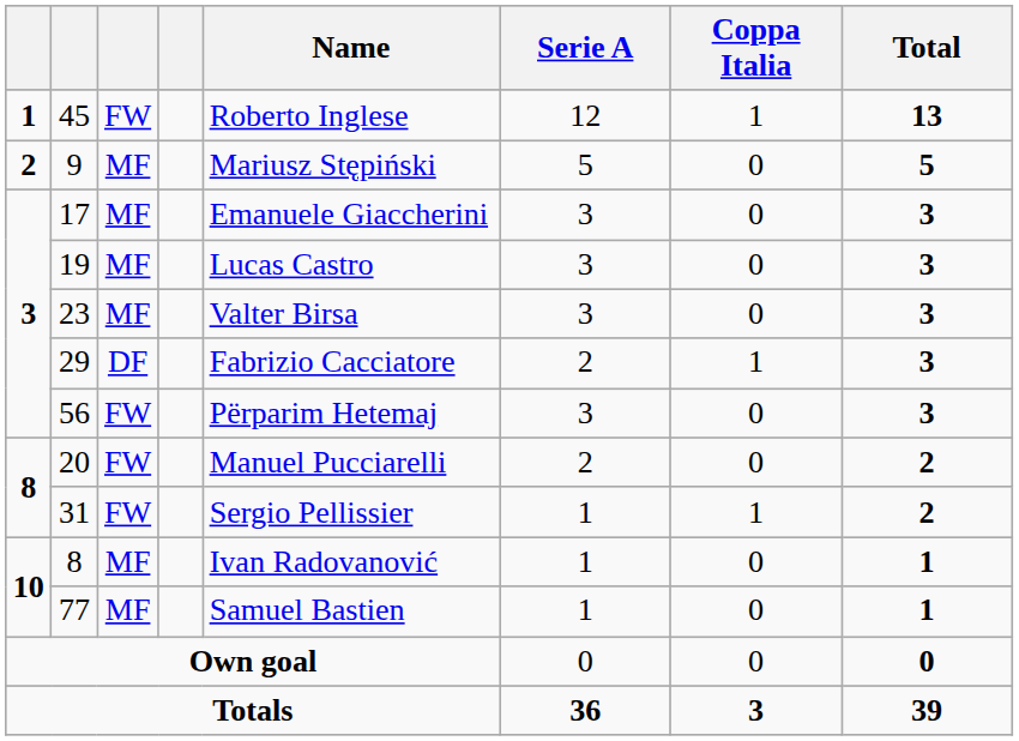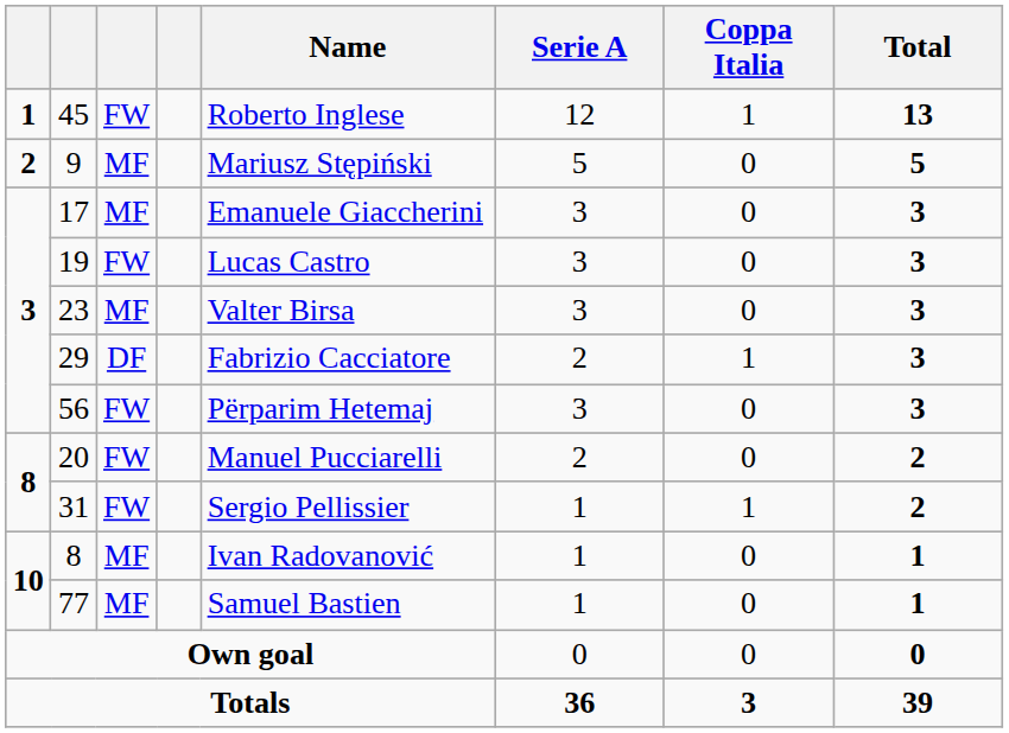 <table class="wikitable" style="text-align:center">
 <tr>
 <th width=15></th>
 <th width=15></th>
 <th width=15></th>
 <th width=15></th>
 <th width=145>Name</th>
 <th width=80><strong><a href='#'>Serie A</a></strong></th>
 <th width=80><strong><a href='#'>Coppa Italia</a></strong></th>
 <th width=80>Total</th>
 </tr>
 <tr>
 <td><strong>1</strong></td>
 <td>45</td>
 <td><a href='#'>FW</a></td>
 <td></td>
 <td align=left><a href='#'>Roberto Inglese</a></td>
 <td>12</td>
 <td>1</td>
 <td><strong>13</strong></td>
 </tr>
 <tr>
 <td><strong>2</strong></td>
 <td>9</td>
 <td><a href='#'>MF</a></td>
 <td></td>
 <td align=left><a href='#'>Mariusz Stępiński</a></td>
 <td>5</td>
 <td>0</td>
 <td><strong>5</strong></td>
 </tr>
 <tr>
 <td rowspan=5><strong>3</strong></td>
 <td>17</td>
 <td><a href='#'>MF</a></td>
 <td></td>
 <td align=left><a href='#'>Emanuele Giaccherini</a></td>
 <td>3</td>
 <td>0</td>
 <td><strong>3</strong></td>
 </tr>
 <tr>
 <td>19</td>
-<td><a href='#'>MF</a></td>
+<td><a href='#'>FW</a></td>
 <td></td>
 <td align=left><a href='#'>Lucas Castro</a></td>
 <td>3</td>
 <td>0</td>
 <td><strong>3</strong></td>
 </tr>
 <tr>
 <td>23</td>
 <td><a href='#'>MF</a></td>
 <td></td>
 <td align=left><a href='#'>Valter Birsa</a></td>
 <td>3</td>
 <td>0</td>
 <td><strong>3</strong></td>
 </tr>
 <tr>
 <td>29</td>
 <td><a href='#'>DF</a></td>
 <td></td>
 <td align=left><a href='#'>Fabrizio Cacciatore</a></td>
 <td>2</td>
 <td>1</td>
 <td><strong>3</strong></td>
 </tr>
 <tr>
 <td>56</td>
 <td><a href='#'>FW</a></td>
 <td></td>
 <td align=left><a href='#'>Përparim Hetemaj</a></td>
 <td>3</td>
 <td>0</td>
 <td><strong>3</strong></td>
 </tr>
 <tr>
 <td rowspan=2><strong>8</strong></td>
 <td>20</td>
 <td><a href='#'>FW</a></td>
 <td></td>
 <td align=left><a href='#'>Manuel Pucciarelli</a></td>
 <td>2</td>
 <td>0</td>
 <td><strong>2</strong></td>
 </tr>
 <tr>
 <td>31</td>
 <td><a href='#'>FW</a></td>
 <td></td>
 <td align=left><a href='#'>Sergio Pellissier</a></td>
 <td>1</td>
 <td>1</td>
 <td><strong>2</strong></td>
 </tr>
 <tr>
 <td rowspan=2><strong>10</strong></td>
 <td>8</td>
 <td><a href='#'>MF</a></td>
 <td></td>
 <td align=left><a href='#'>Ivan Radovanović</a></td>
 <td>1</td>
 <td>0</td>
 <td><strong>1</strong></td>
 </tr>
 <tr>
 <td>77</td>
 <td><a href='#'>MF</a></td>
 <td></td>
 <td align=left><a href='#'>Samuel Bastien</a></td>
 <td>1</td>
 <td>0</td>
 <td><strong>1</strong></td>
 </tr>
 <tr>
 <td colspan=5><strong>Own goal</strong></td>
 <td>0</td>
 <td>0</td>
 <td><strong>0</strong></td>
 </tr>
 <tr>
 <td colspan=5><strong>Totals</strong></td>
 <td><strong>36</strong></td>
 <td><strong>3</strong></td>
 <td><strong>39</strong></td>
 </tr>
 </table>
